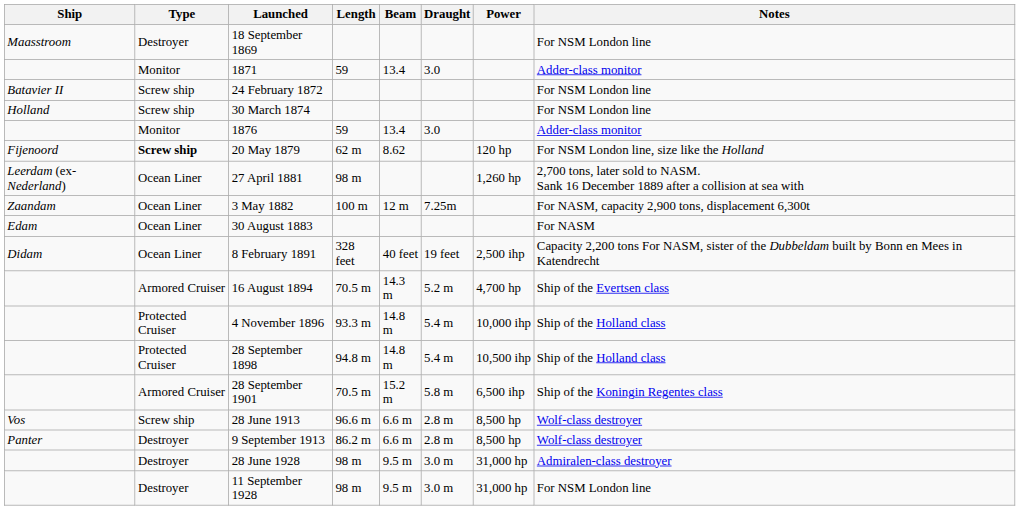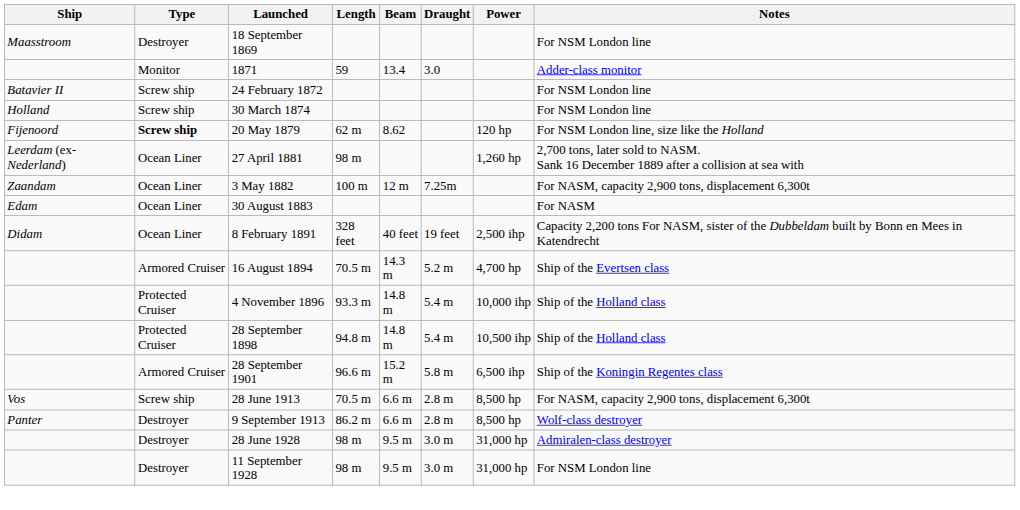 <table class="wikitable sortable nowraplinks" width=100%>
 <tr>
 <th>Ship</th>
 <th>Type</th>
 <th>Launched</th>
 <th>Length</th>
 <th>Beam</th>
 <th>Draught</th>
 <th>Power</th>
 <th class=unsortable>Notes</th>
 </tr>
 <tr>
 <td><em>Maasstroom</em></td>
 <td>Destroyer</td>
 <td>18 September 1869</td>
 <td></td>
 <td></td>
 <td></td>
 <td></td>
 <td>For NSM London line</td>
 </tr>
 <tr>
 <td></td>
 <td>Monitor</td>
 <td>1871</td>
 <td>59</td>
 <td>13.4</td>
 <td>3.0</td>
 <td></td>
 <td><a href='#'>Adder-class monitor</a></td>
 </tr>
 <tr>
 <td><em>Batavier II</em></td>
 <td>Screw ship</td>
 <td>24 February 1872</td>
 <td></td>
 <td></td>
 <td></td>
 <td></td>
 <td>For NSM London line</td>
 </tr>
 <tr>
 <td><em>Holland</em></td>
 <td>Screw ship</td>
 <td>30 March 1874</td>
 <td></td>
 <td></td>
 <td></td>
 <td></td>
 <td>For NSM London line</td>
-</tr>
-<tr>
-<td></td>
-<td>Monitor</td>
-<td>1876</td>
-<td>59</td>
-<td>13.4</td>
-<td>3.0</td>
-<td></td>
-<td><a href='#'>Adder-class monitor</a></td>
 </tr>
 <tr>
 <td><em>Fijenoord</em></td>
 <td><strong>Screw ship</strong></td>
 <td>20 May 1879</td>
 <td>62 m</td>
 <td>8.62</td>
 <td></td>
 <td>120 hp</td>
 <td>For NSM London line, size like the <em>Holland</em></td>
 </tr>
 <tr>
 <td><em>Leerdam</em> (ex-<em>Nederland</em>)</td>
 <td>Ocean Liner</td>
 <td>27 April 1881</td>
 <td>98 m</td>
 <td></td>
 <td></td>
 <td>1,260 hp</td>
 <td>2,700 tons, later sold to NASM.<br>Sank 16 December 1889 after a collision at sea with </td>
 </tr>
 <tr>
 <td><em>Zaandam</em></td>
 <td>Ocean Liner</td>
 <td>3 May 1882</td>
 <td>100 m</td>
 <td>12 m</td>
 <td>7.25m</td>
 <td></td>
 <td>For NASM, capacity 2,900 tons, displacement 6,300t</td>
 </tr>
 <tr>
 <td><em>Edam</em></td>
 <td>Ocean Liner</td>
 <td>30 August 1883</td>
 <td></td>
 <td></td>
 <td></td>
 <td></td>
 <td>For NASM</td>
 </tr>
 <tr>
 <td><em>Didam</em></td>
 <td>Ocean Liner</td>
 <td>8 February 1891</td>
 <td>328 feet</td>
 <td>40 feet</td>
 <td>19 feet</td>
 <td>2,500 ihp</td>
 <td>Capacity 2,200 tons For NASM, sister of the <em>Dubbeldam</em> built by Bonn en Mees in Katendrecht</td>
 </tr>
 <tr>
 <td></td>
 <td>Armored Cruiser</td>
 <td>16 August 1894</td>
 <td>70.5 m</td>
 <td>14.3 m</td>
 <td>5.2 m</td>
 <td>4,700 hp</td>
 <td>Ship of the <a href='#'>Evertsen class</a></td>
 </tr>
 <tr>
 <td></td>
 <td>Protected Cruiser</td>
 <td>4 November 1896</td>
 <td>93.3 m</td>
 <td>14.8 m</td>
 <td>5.4 m</td>
 <td>10,000 ihp</td>
 <td>Ship of the <a href='#'>Holland class</a></td>
 </tr>
 <tr>
 <td></td>
 <td>Protected Cruiser</td>
 <td>28 September 1898</td>
 <td>94.8 m</td>
 <td>14.8 m</td>
 <td>5.4 m</td>
 <td>10,500 ihp</td>
 <td>Ship of the <a href='#'>Holland class</a></td>
 </tr>
 <tr>
 <td></td>
 <td>Armored Cruiser</td>
 <td>28 September 1901</td>
-<td>70.5 m</td>
+<td>96.6 m</td>
 <td>15.2 m</td>
 <td>5.8 m</td>
 <td>6,500 ihp</td>
 <td>Ship of the <a href='#'>Koningin Regentes class</a></td>
 </tr>
 <tr>
 <td><em>Vos</em></td>
 <td>Screw ship</td>
 <td>28 June 1913</td>
-<td>96.6 m</td>
+<td>70.5 m</td>
 <td>6.6 m</td>
 <td>2.8 m</td>
 <td>8,500 hp</td>
-<td><a href='#'>Wolf-class destroyer</a></td>
+<td>For NASM, capacity 2,900 tons, displacement 6,300t</td>
 </tr>
 <tr>
 <td><em>Panter</em></td>
 <td>Destroyer</td>
 <td>9 September 1913</td>
 <td>86.2 m</td>
 <td>6.6 m</td>
 <td>2.8 m</td>
 <td>8,500 hp</td>
 <td><a href='#'>Wolf-class destroyer</a></td>
 </tr>
 <tr>
 <td></td>
 <td>Destroyer</td>
 <td>28 June 1928</td>
 <td>98 m</td>
 <td>9.5 m</td>
 <td>3.0 m</td>
 <td>31,000 hp</td>
 <td><a href='#'>Admiralen-class destroyer</a></td>
 </tr>
 <tr>
 <td></td>
 <td>Destroyer</td>
 <td>11 September 1928</td>
 <td>98 m</td>
 <td>9.5 m</td>
 <td>3.0 m</td>
 <td>31,000 hp</td>
 <td>For NSM London line</td>
 </tr>
 </table>
